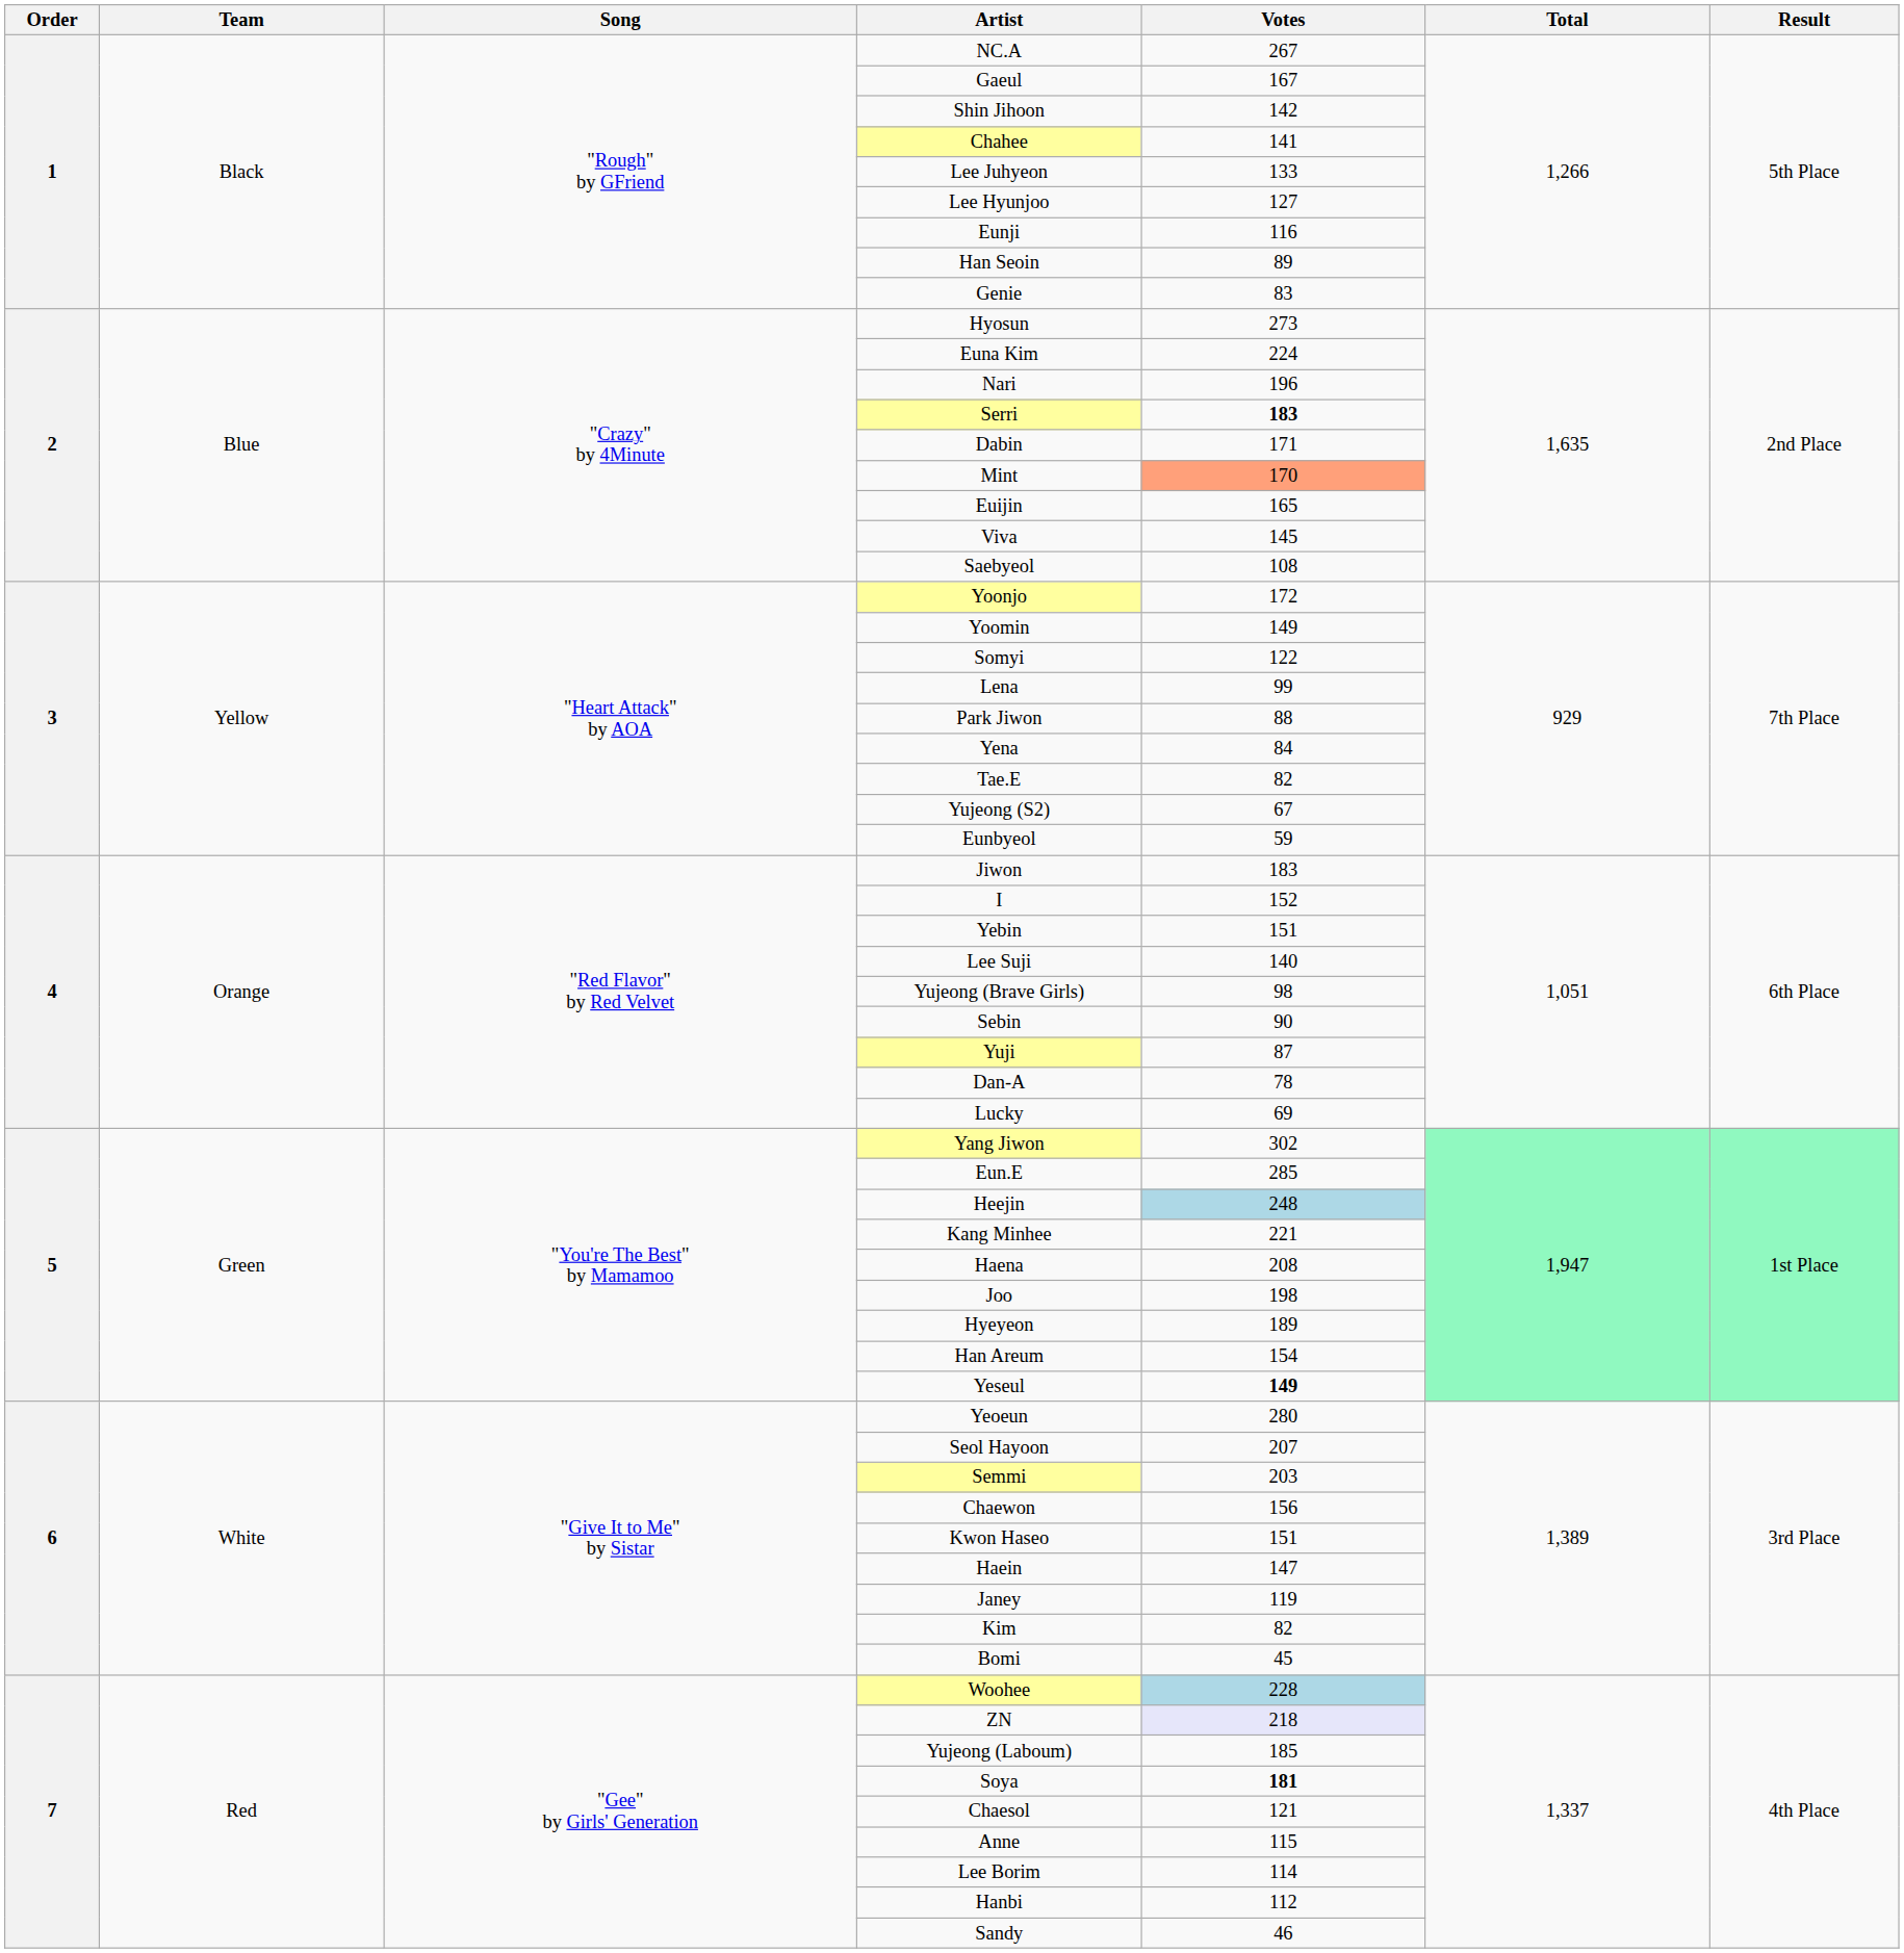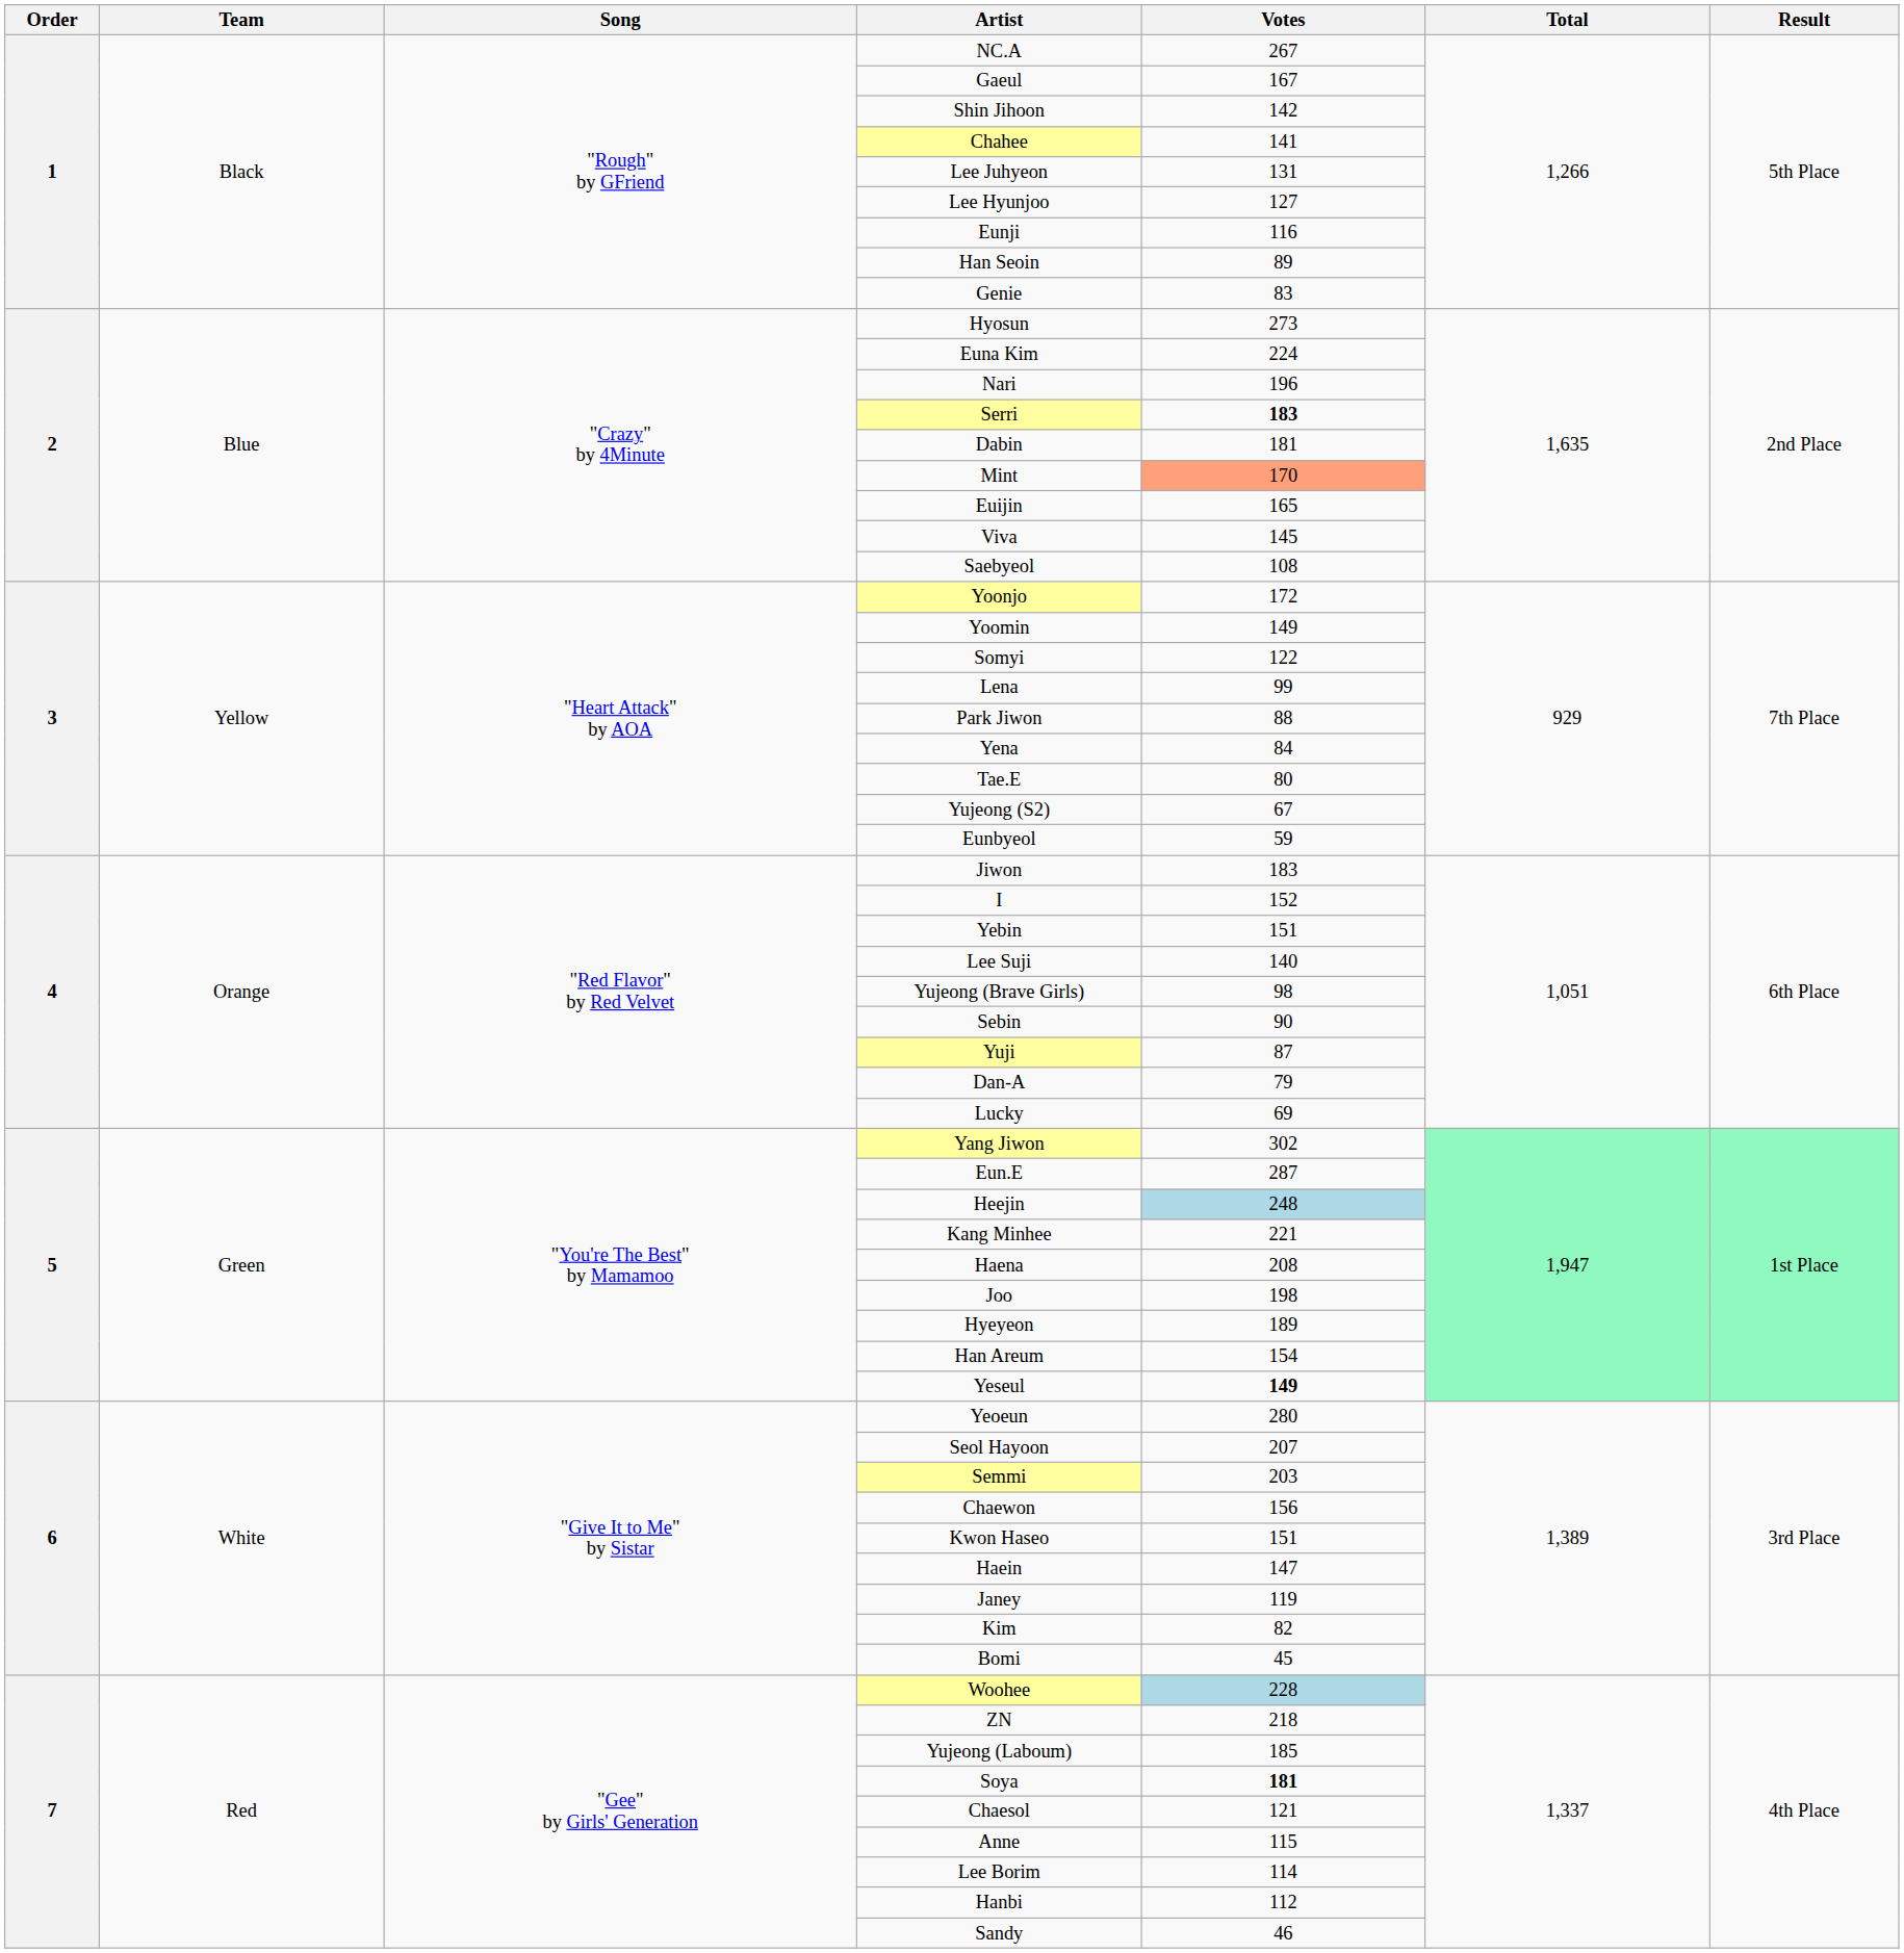 <table class="wikitable sortable" style="text-align:center; width:100%;">
 <tr>
 <th style="width:5%;">Order</th>
 <th style="width:15%;">Team</th>
 <th style="width:25%;">Song</th>
 <th style="width:15%;">Artist</th>
 <th style="width:15%;">Votes</th>
 <th style="width:15%;">Total</th>
 <th style="width:10%;">Result</th>
 </tr>
 <tr>
 <th rowspan="9">1</th>
 <td rowspan="9">Black</td>
 <td rowspan="9">"<a href='#'>Rough</a>"<br> by <a href='#'>GFriend</a></td>
 <td>NC.A</td>
 <td>267</td>
 <td rowspan="9">1,266</td>
 <td rowspan="9">5th Place</td>
 </tr>
 <tr>
 <td>Gaeul</td>
 <td>167</td>
 </tr>
 <tr>
 <td>Shin Jihoon</td>
 <td>142</td>
 </tr>
 <tr>
 <td style=background:#FFFF9F;>Chahee</td>
 <td>141</td>
 </tr>
 <tr>
 <td>Lee Juhyeon</td>
-<td>133</td>
+<td>131</td>
 </tr>
 <tr>
 <td>Lee Hyunjoo</td>
 <td>127</td>
 </tr>
 <tr>
 <td>Eunji</td>
 <td>116</td>
 </tr>
 <tr>
 <td>Han Seoin</td>
 <td>89</td>
 </tr>
 <tr>
 <td>Genie</td>
 <td>83</td>
 </tr>
 <tr>
 <th rowspan="9">2</th>
 <td rowspan="9">Blue</td>
 <td rowspan="9">"<a href='#'>Crazy</a>"<br> by <a href='#'>4Minute</a></td>
 <td>Hyosun</td>
 <td>273</td>
 <td rowspan="9">1,635</td>
 <td rowspan="9">2nd Place</td>
 </tr>
 <tr>
 <td>Euna Kim</td>
 <td>224</td>
 </tr>
 <tr>
 <td>Nari</td>
 <td>196</td>
 </tr>
 <tr>
 <td style=background:#FFFF9F;>Serri</td>
 <td><strong>183</strong></td>
 </tr>
 <tr>
 <td>Dabin</td>
-<td>171</td>
+<td>181</td>
 </tr>
 <tr>
 <td>Mint</td>
 <td style="background: lightsalmon;">170</td>
 </tr>
 <tr>
 <td>Euijin</td>
 <td>165</td>
 </tr>
 <tr>
 <td>Viva</td>
 <td>145</td>
 </tr>
 <tr>
 <td>Saebyeol</td>
 <td>108</td>
 </tr>
 <tr>
 <th rowspan="9">3</th>
 <td rowspan="9">Yellow</td>
 <td rowspan="9">"<a href='#'>Heart Attack</a>"<br> by <a href='#'>AOA</a></td>
 <td style=background:#FFFF9F;>Yoonjo</td>
 <td>172</td>
 <td rowspan="9">929</td>
 <td rowspan="9">7th Place</td>
 </tr>
 <tr>
 <td>Yoomin</td>
 <td>149</td>
 </tr>
 <tr>
 <td>Somyi</td>
 <td>122</td>
 </tr>
 <tr>
 <td>Lena</td>
 <td>99</td>
 </tr>
 <tr>
 <td>Park Jiwon</td>
 <td>88</td>
 </tr>
 <tr>
 <td>Yena</td>
 <td>84</td>
 </tr>
 <tr>
 <td>Tae.E</td>
-<td>82</td>
+<td>80</td>
 </tr>
 <tr>
 <td>Yujeong (S2)</td>
 <td>67</td>
 </tr>
 <tr>
 <td>Eunbyeol</td>
 <td>59</td>
 </tr>
 <tr>
 <th rowspan="9">4</th>
 <td rowspan="9">Orange</td>
 <td rowspan="9">"<a href='#'>Red Flavor</a>" <br>by <a href='#'>Red Velvet</a></td>
 <td>Jiwon</td>
 <td>183</td>
 <td rowspan="9">1,051</td>
 <td rowspan="9">6th Place</td>
 </tr>
 <tr>
 <td>I</td>
 <td>152</td>
 </tr>
 <tr>
 <td>Yebin</td>
 <td>151</td>
 </tr>
 <tr>
 <td>Lee Suji</td>
 <td>140</td>
 </tr>
 <tr>
 <td>Yujeong (Brave Girls)</td>
 <td>98</td>
 </tr>
 <tr>
 <td>Sebin</td>
 <td>90</td>
 </tr>
 <tr>
 <td style=background:#FFFF9F;>Yuji</td>
 <td>87</td>
 </tr>
 <tr>
 <td>Dan-A</td>
-<td>78</td>
+<td>79</td>
 </tr>
 <tr>
 <td>Lucky</td>
 <td>69</td>
 </tr>
 <tr>
 <th rowspan="9">5</th>
 <td rowspan="9">Green</td>
 <td rowspan="9">"<a href='#'>You're The Best</a>"<br> by <a href='#'>Mamamoo</a></td>
 <td style=background:#FFFF9F;>Yang Jiwon</td>
 <td>302</td>
 <td rowspan="9" style=background:#90F9C0;>1,947</td>
 <td rowspan="9" style=background:#90F9C0;>1st Place</td>
 </tr>
 <tr>
 <td>Eun.E</td>
-<td>285</td>
+<td>287</td>
 </tr>
 <tr>
 <td>Heejin</td>
 <td style="background: lightblue;">248</td>
 </tr>
 <tr>
 <td>Kang Minhee</td>
 <td>221</td>
 </tr>
 <tr>
 <td>Haena</td>
 <td>208</td>
 </tr>
 <tr>
 <td>Joo</td>
 <td>198</td>
 </tr>
 <tr>
 <td>Hyeyeon</td>
 <td>189</td>
 </tr>
 <tr>
 <td>Han Areum</td>
 <td>154</td>
 </tr>
 <tr>
 <td>Yeseul</td>
 <td><strong>149</strong></td>
 </tr>
 <tr>
 <th rowspan="9">6</th>
 <td rowspan="9">White</td>
 <td rowspan="9">"<a href='#'>Give It to Me</a>"<br> by <a href='#'>Sistar</a></td>
 <td>Yeoeun</td>
 <td>280</td>
 <td rowspan="9">1,389</td>
 <td rowspan="9">3rd Place</td>
 </tr>
 <tr>
 <td>Seol Hayoon</td>
 <td>207</td>
 </tr>
 <tr>
 <td style=background:#FFFF9F;>Semmi</td>
 <td>203</td>
 </tr>
 <tr>
 <td>Chaewon</td>
 <td>156</td>
 </tr>
 <tr>
 <td>Kwon Haseo</td>
 <td>151</td>
 </tr>
 <tr>
 <td>Haein</td>
 <td>147</td>
 </tr>
 <tr>
 <td>Janey</td>
 <td>119</td>
 </tr>
 <tr>
 <td>Kim</td>
 <td>82</td>
 </tr>
 <tr>
 <td>Bomi</td>
 <td>45</td>
 </tr>
 <tr>
 <th rowspan="9">7</th>
 <td rowspan="9">Red</td>
 <td rowspan="9">"<a href='#'>Gee</a>"<br> by <a href='#'>Girls' Generation</a></td>
 <td style=background:#FFFF9F;>Woohee</td>
 <td style="background: lightblue;">228</td>
 <td rowspan="9">1,337</td>
 <td rowspan="9">4th Place</td>
 </tr>
 <tr>
 <td>ZN</td>
-<td style="background: lavender;">218</td>
+<td>218</td>
 </tr>
 <tr>
 <td>Yujeong (Laboum)</td>
 <td>185</td>
 </tr>
 <tr>
 <td>Soya</td>
 <td><strong>181</strong></td>
 </tr>
 <tr>
 <td>Chaesol</td>
 <td>121</td>
 </tr>
 <tr>
 <td>Anne</td>
 <td>115</td>
 </tr>
 <tr>
 <td>Lee Borim</td>
 <td>114</td>
 </tr>
 <tr>
 <td>Hanbi</td>
 <td>112</td>
 </tr>
 <tr>
 <td>Sandy</td>
 <td>46</td>
 </tr>
 </table>
